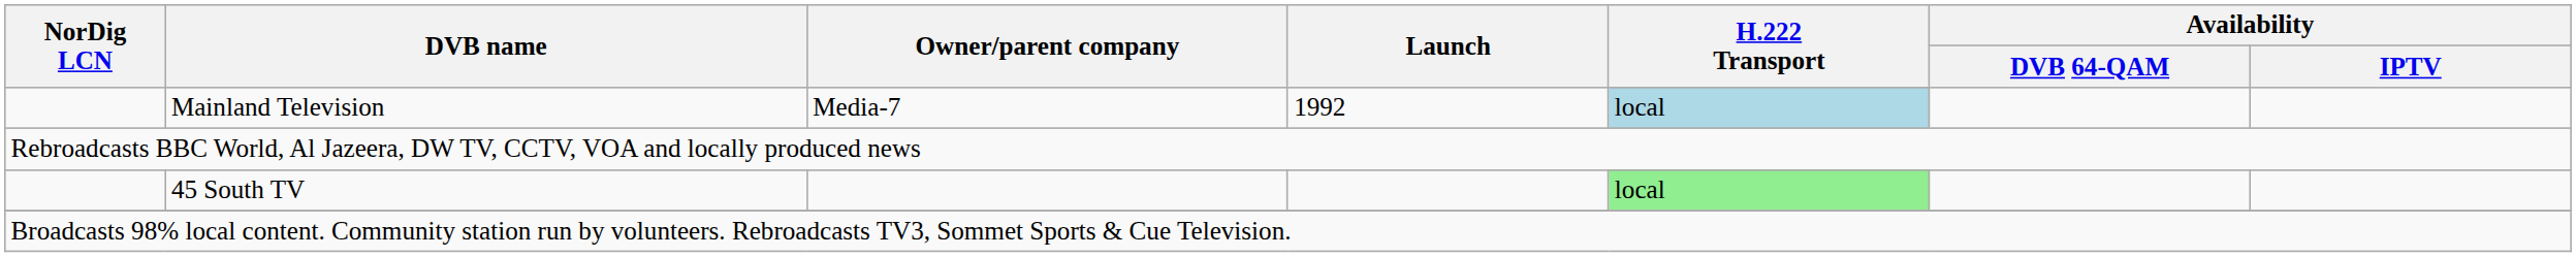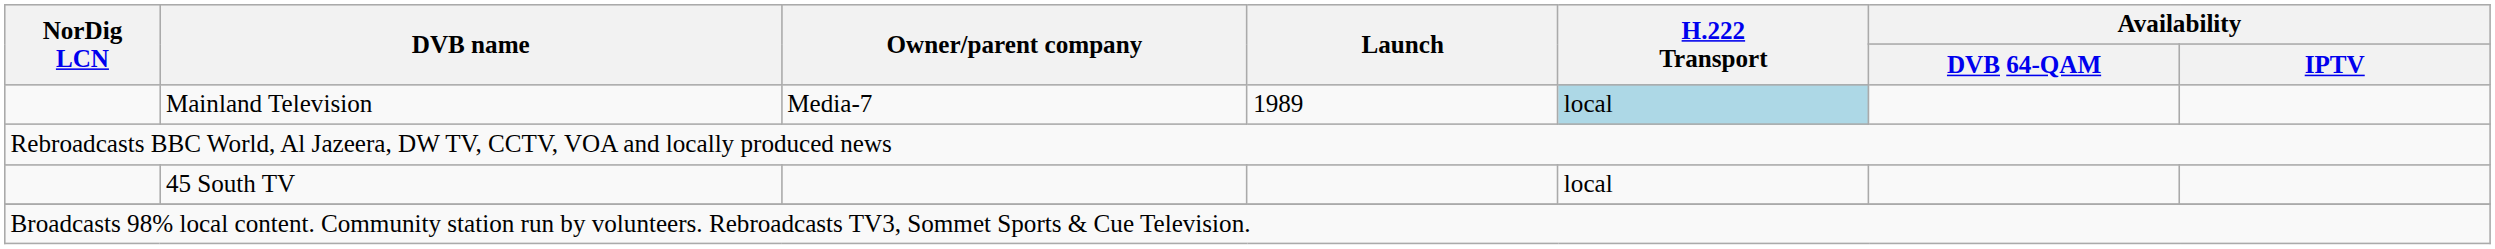 <table class="wikitable" width="100%">
 <tr>
 <th rowspan=2 style="width:5%;">NorDig<br><a href='#'>LCN</a></th>
 <th rowspan=2 style="width:20%;">DVB name</th>
 <th rowspan=2 style="width:15%;">Owner/parent company</th>
 <th rowspan=2 style="width:10%;">Launch</th>
 <th rowspan=2 style="width:10%;"><a href='#'>H.222</a><br>Transport</th>
 <th colspan=3 style="width:20%;">Availability</th>
 </tr>
 <tr>
 <th width="10%" style="white-space:nowrap;"><a href='#'>DVB</a> <a href='#'>64-QAM</a></th>
 <th width="10%"><a href='#'>IPTV</a></th>
 </tr>
 <tr>
 <td></td>
 <td>Mainland Television</td>
 <td>Media-7</td>
-<td>1992</td>
+<td>1989</td>
 <td style="background: lightblue;">local</td>
 <td></td>
 <td></td>
 </tr>
 <tr>
 <td colspan=7>Rebroadcasts BBC World, Al Jazeera, DW TV, CCTV, VOA and locally produced news</td>
 </tr>
 <tr>
 <td></td>
 <td>45 South TV</td>
 <td></td>
 <td></td>
-<td style="background: lightgreen;">local</td>
+<td>local</td>
 <td></td>
 <td></td>
 </tr>
 <tr>
 </tr>
 <tr>
 <td colspan=7>Broadcasts 98% local content. Community station run by volunteers. Rebroadcasts TV3, Sommet Sports & Cue Television.</td>
 </tr>
 </table>
